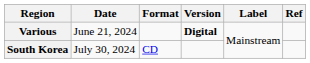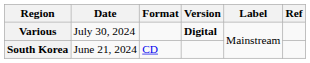 <table class="wikitable plainrowheaders">
 <tr>
 <th scope="col">Region</th>
 <th scope="col">Date</th>
 <th scope="col">Format</th>
 <th scope="col">Version</th>
 <th scope="col">Label</th>
 <th scope="col">Ref</th>
 </tr>
 <tr>
 <th scope="row">Various </th>
-<td>June 21, 2024</td>
+<td>July 30, 2024</td>
 <td></td>
 <td><strong>Digital</strong></td>
 <td rowspan="2">Mainstream</td>
 <td></td>
 </tr>
 <tr>
 <th scope="row">South Korea</th>
-<td>July 30, 2024</td>
+<td>June 21, 2024</td>
 <td><a href='#'>CD</a></td>
 <td></td>
 <td></td>
 </tr>
 </table>
